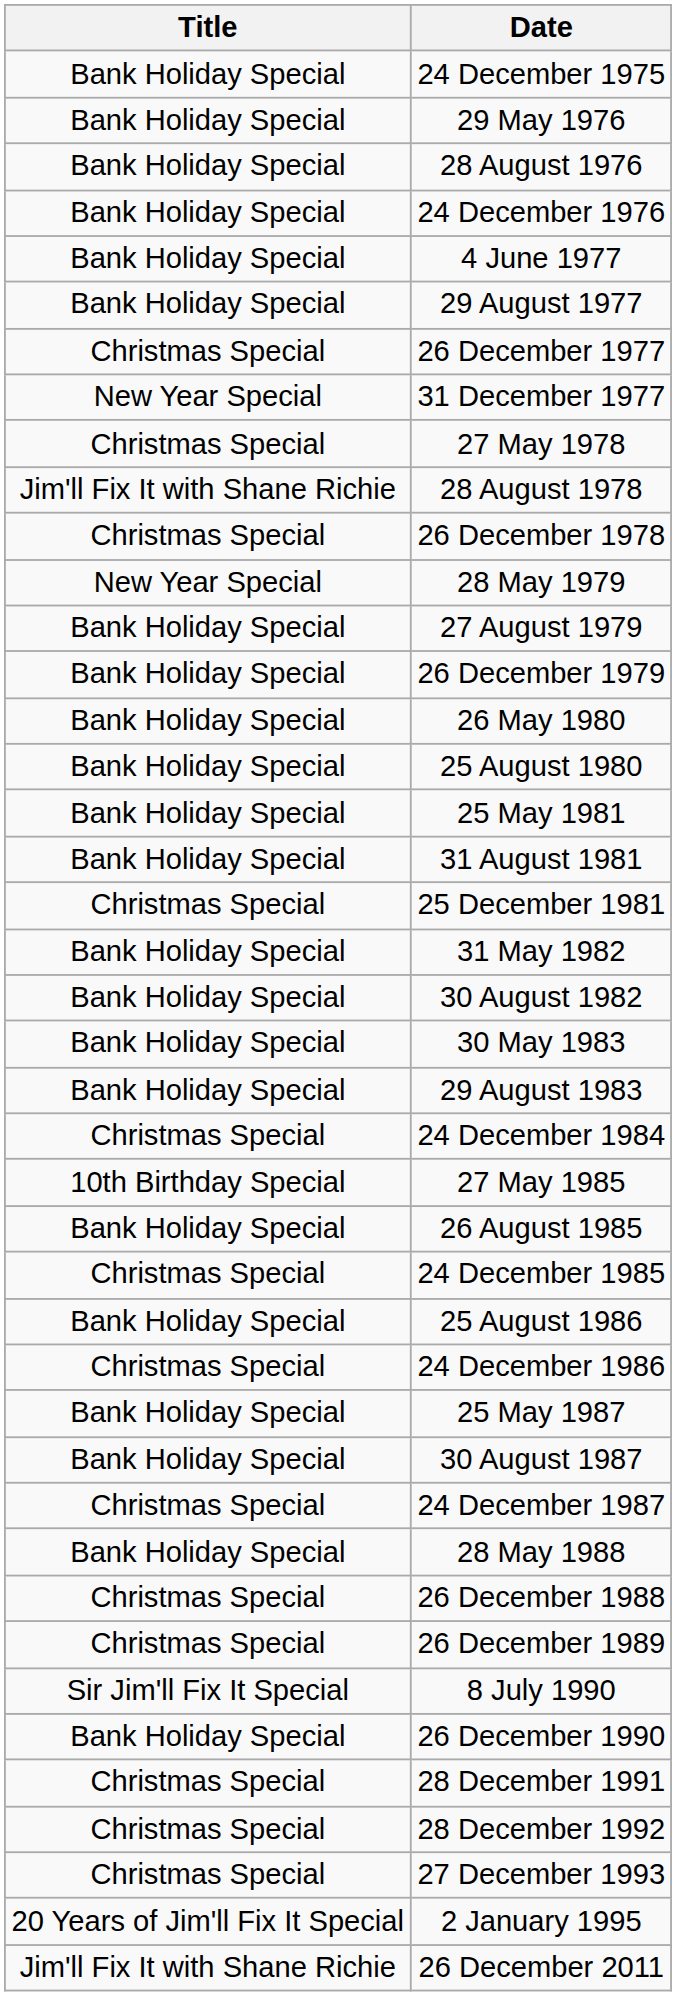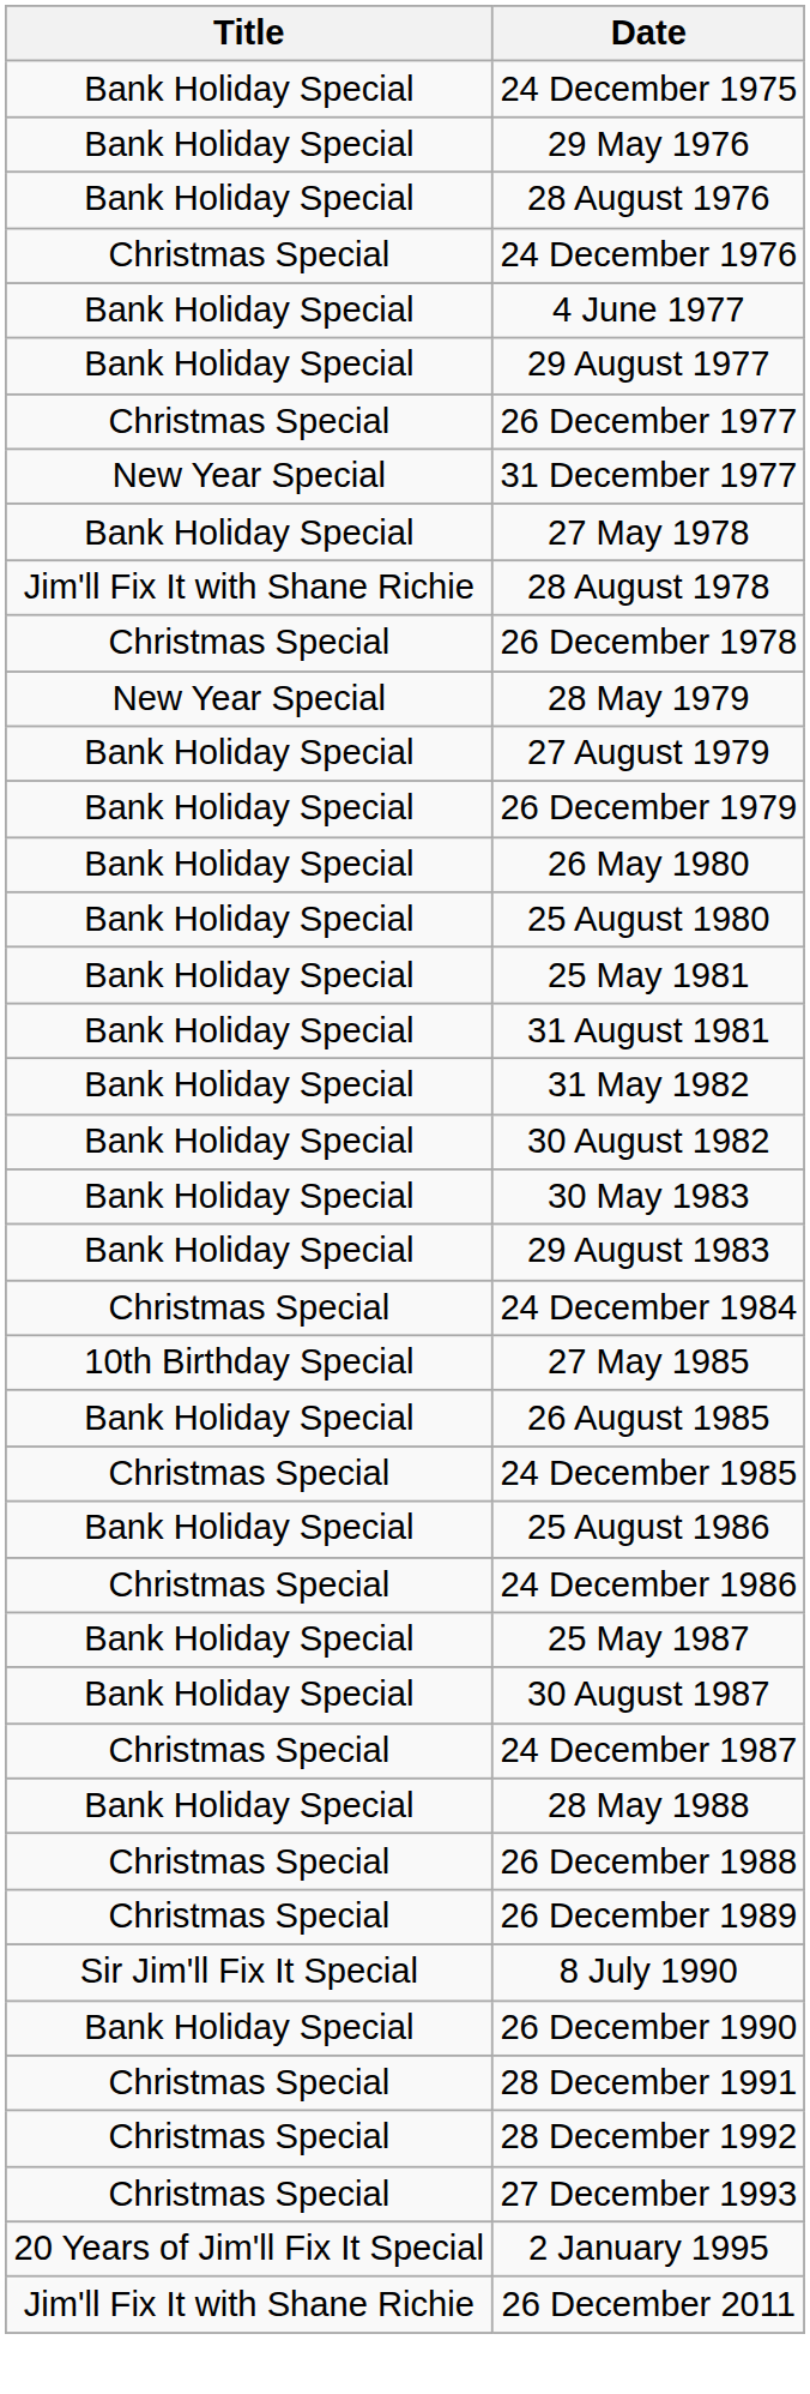 <table class="wikitable" style="text-align: center">
 <tr>
 <th>Title</th>
 <th>Date</th>
 </tr>
 <tr>
 <td>Bank Holiday Special</td>
 <td>24 December 1975</td>
 </tr>
 <tr>
 <td>Bank Holiday Special</td>
 <td>29 May 1976</td>
 </tr>
 <tr>
 <td>Bank Holiday Special</td>
 <td>28 August 1976</td>
 </tr>
 <tr>
-<td>Bank Holiday Special</td>
+<td>Christmas Special</td>
 <td>24 December 1976</td>
 </tr>
 <tr>
 <td>Bank Holiday Special</td>
 <td>4 June 1977</td>
 </tr>
 <tr>
 <td>Bank Holiday Special</td>
 <td>29 August 1977</td>
 </tr>
 <tr>
 <td>Christmas Special</td>
 <td>26 December 1977</td>
 </tr>
 <tr>
 <td>New Year Special</td>
 <td>31 December 1977</td>
 </tr>
 <tr>
-<td>Christmas Special</td>
+<td>Bank Holiday Special</td>
 <td>27 May 1978</td>
 </tr>
 <tr>
 <td>Jim'll Fix It with Shane Richie</td>
 <td>28 August 1978</td>
 </tr>
 <tr>
 <td>Christmas Special</td>
 <td>26 December 1978</td>
 </tr>
 <tr>
 <td>New Year Special</td>
 <td>28 May 1979</td>
 </tr>
 <tr>
 <td>Bank Holiday Special</td>
 <td>27 August 1979</td>
 </tr>
 <tr>
 <td>Bank Holiday Special</td>
 <td>26 December 1979</td>
 </tr>
 <tr>
 <td>Bank Holiday Special</td>
 <td>26 May 1980</td>
 </tr>
 <tr>
 <td>Bank Holiday Special</td>
 <td>25 August 1980</td>
 </tr>
 <tr>
 <td>Bank Holiday Special</td>
 <td>25 May 1981</td>
 </tr>
 <tr>
 <td>Bank Holiday Special</td>
 <td>31 August 1981</td>
-</tr>
-<tr>
-<td>Christmas Special</td>
-<td>25 December 1981</td>
 </tr>
 <tr>
 <td>Bank Holiday Special</td>
 <td>31 May 1982</td>
 </tr>
 <tr>
 <td>Bank Holiday Special</td>
 <td>30 August 1982</td>
 </tr>
 <tr>
 <td>Bank Holiday Special</td>
 <td>30 May 1983</td>
 </tr>
 <tr>
 <td>Bank Holiday Special</td>
 <td>29 August 1983</td>
 </tr>
 <tr>
 <td>Christmas Special</td>
 <td>24 December 1984</td>
 </tr>
 <tr>
 <td>10th Birthday Special</td>
 <td>27 May 1985</td>
 </tr>
 <tr>
 <td>Bank Holiday Special</td>
 <td>26 August 1985</td>
 </tr>
 <tr>
 <td>Christmas Special</td>
 <td>24 December 1985</td>
 </tr>
 <tr>
 <td>Bank Holiday Special</td>
 <td>25 August 1986</td>
 </tr>
 <tr>
 <td>Christmas Special</td>
 <td>24 December 1986</td>
 </tr>
 <tr>
 <td>Bank Holiday Special</td>
 <td>25 May 1987</td>
 </tr>
 <tr>
 <td>Bank Holiday Special</td>
 <td>30 August 1987</td>
 </tr>
 <tr>
 <td>Christmas Special</td>
 <td>24 December 1987</td>
 </tr>
 <tr>
 <td>Bank Holiday Special</td>
 <td>28 May 1988</td>
 </tr>
 <tr>
 <td>Christmas Special</td>
 <td>26 December 1988</td>
 </tr>
 <tr>
 <td>Christmas Special</td>
 <td>26 December 1989</td>
 </tr>
 <tr>
 <td>Sir Jim'll Fix It Special</td>
 <td>8 July 1990</td>
 </tr>
 <tr>
 <td>Bank Holiday Special</td>
 <td>26 December 1990</td>
 </tr>
 <tr>
 <td>Christmas Special</td>
 <td>28 December 1991</td>
 </tr>
 <tr>
 <td>Christmas Special</td>
 <td>28 December 1992</td>
 </tr>
 <tr>
 <td>Christmas Special</td>
 <td>27 December 1993</td>
 </tr>
 <tr>
 <td>20 Years of Jim'll Fix It Special</td>
 <td>2 January 1995</td>
 </tr>
 <tr>
 <td>Jim'll Fix It with Shane Richie</td>
 <td>26 December 2011</td>
 </tr>
 </table>
